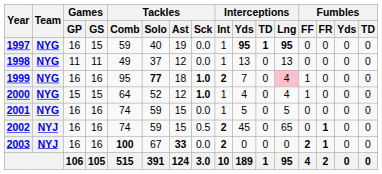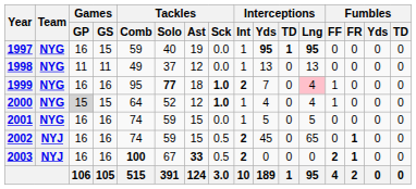 <table class="wikitable" style="text-align:center">
 <tr>
 <th rowspan="2">Year</th>
 <th rowspan="2">Team</th>
 <th colspan="2">Games</th>
 <th colspan="4">Tackles</th>
 <th colspan="4">Interceptions</th>
 <th colspan="4">Fumbles</th>
 </tr>
 <tr>
 <th>GP</th>
 <th>GS</th>
 <th>Comb</th>
 <th>Solo</th>
 <th>Ast</th>
 <th>Sck</th>
 <th>Int</th>
 <th>Yds</th>
 <th>TD</th>
 <th>Lng</th>
 <th>FF</th>
 <th>FR</th>
 <th>Yds</th>
 <th>TD</th>
 </tr>
 <tr>
 <th><a href='#'>1997</a></th>
 <th><a href='#'>NYG</a></th>
 <td>16</td>
 <td>15</td>
 <td>59</td>
 <td>40</td>
 <td>19</td>
 <td>0.0</td>
 <td>1</td>
 <td><strong>95</strong></td>
 <td><strong>1</strong></td>
 <td><strong>95</strong></td>
 <td>0</td>
 <td>0</td>
 <td>0</td>
 <td>0</td>
 </tr>
 <tr>
 <th><a href='#'>1998</a></th>
 <th><a href='#'>NYG</a></th>
 <td>11</td>
 <td>11</td>
 <td>49</td>
 <td>37</td>
 <td>12</td>
 <td>0.0</td>
 <td>1</td>
 <td>13</td>
 <td>0</td>
 <td>13</td>
 <td>0</td>
 <td>0</td>
 <td>0</td>
 <td>0</td>
 </tr>
 <tr>
 <th><a href='#'>1999</a></th>
 <th><a href='#'>NYG</a></th>
 <td>16</td>
 <td>16</td>
 <td>95</td>
 <td><strong>77</strong></td>
 <td>18</td>
 <td><strong>1.0</strong></td>
 <td><strong>2</strong></td>
 <td>7</td>
 <td>0</td>
 <td style="background: pink;">4</td>
 <td>1</td>
 <td>0</td>
 <td>0</td>
 <td>0</td>
 </tr>
 <tr>
 <th><a href='#'>2000</a></th>
 <th><a href='#'>NYG</a></th>
-<td>15</td>
+<td style="background: lightgrey;">15</td>
 <td>15</td>
 <td>64</td>
 <td>52</td>
 <td>12</td>
 <td><strong>1.0</strong></td>
 <td>1</td>
 <td>4</td>
 <td>0</td>
 <td>4</td>
 <td>1</td>
 <td>0</td>
 <td>0</td>
 <td>0</td>
 </tr>
 <tr>
 <th><a href='#'>2001</a></th>
 <th><a href='#'>NYG</a></th>
 <td>16</td>
 <td>16</td>
 <td>74</td>
 <td>59</td>
 <td>15</td>
 <td>0.0</td>
 <td>1</td>
 <td>5</td>
 <td>0</td>
 <td>5</td>
 <td>0</td>
 <td>0</td>
 <td>0</td>
 <td>0</td>
 </tr>
 <tr>
 <th><a href='#'>2002</a></th>
 <th><a href='#'>NYJ</a></th>
 <td>16</td>
 <td>16</td>
 <td>74</td>
 <td>59</td>
 <td>15</td>
 <td>0.5</td>
 <td><strong>2</strong></td>
 <td>45</td>
 <td>0</td>
 <td>65</td>
 <td>0</td>
 <td><strong>1</strong></td>
 <td>0</td>
 <td>0</td>
 </tr>
 <tr>
 <th><a href='#'>2003</a></th>
 <th><a href='#'>NYJ</a></th>
 <td>16</td>
 <td>16</td>
 <td><strong>100</strong></td>
 <td>67</td>
 <td><strong>33</strong></td>
-<td>0.0</td>
+<td>0.5</td>
 <td><strong>2</strong></td>
 <td>0</td>
 <td>0</td>
 <td>0</td>
 <td><strong>2</strong></td>
 <td><strong>1</strong></td>
 <td>0</td>
 <td>0</td>
 </tr>
 <tr>
 <th colspan="2"></th>
 <th>106</th>
 <th>105</th>
 <th>515</th>
 <th>391</th>
 <th>124</th>
 <th>3.0</th>
 <th>10</th>
 <th>189</th>
 <th>1</th>
 <th>95</th>
 <th>4</th>
 <th>2</th>
 <th>0</th>
 <th>0</th>
 </tr>
 </table>
